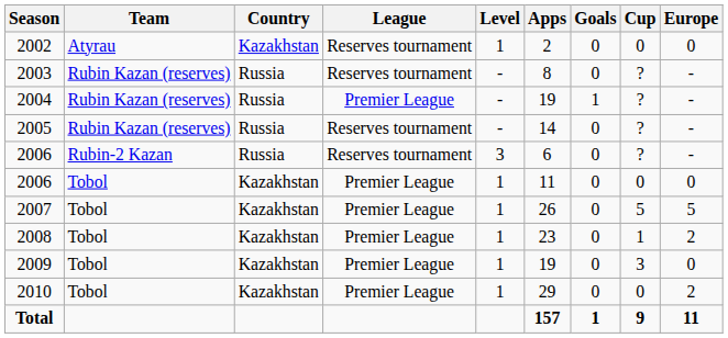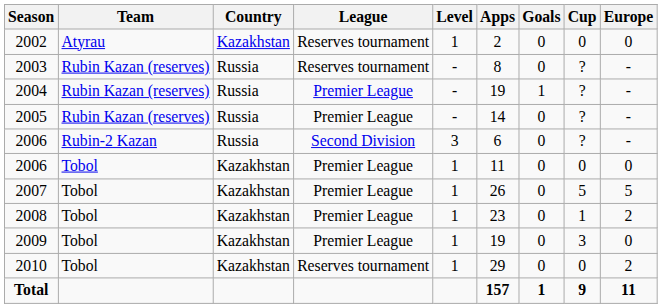 <table class="wikitable" style="text-align: center;">
 <tr>
 <th>Season</th>
 <th>Team</th>
 <th>Country</th>
 <th>League</th>
 <th>Level</th>
 <th>Apps</th>
 <th>Goals</th>
 <th>Cup</th>
 <th>Europe</th>
 </tr>
 <tr>
 <td>2002</td>
 <td align="left"><a href='#'>Atyrau</a></td>
 <td><a href='#'>Kazakhstan</a></td>
 <td>Reserves tournament</td>
 <td>1</td>
 <td>2</td>
 <td>0</td>
 <td>0</td>
 <td>0</td>
 </tr>
 <tr>
 <td>2003</td>
 <td align="left"><a href='#'>Rubin Kazan (reserves)</a></td>
 <td align="left">Russia</td>
 <td>Reserves tournament</td>
 <td>-</td>
 <td>8</td>
 <td>0</td>
 <td>?</td>
 <td>-</td>
 </tr>
 <tr>
 <td>2004</td>
 <td align="left"><a href='#'>Rubin Kazan (reserves)</a></td>
 <td align="left">Russia</td>
 <td><a href='#'>Premier League</a></td>
 <td>-</td>
 <td>19</td>
 <td>1</td>
 <td>?</td>
 <td>-</td>
 </tr>
 <tr>
 <td>2005</td>
 <td align="left"><a href='#'>Rubin Kazan (reserves)</a></td>
 <td align="left">Russia</td>
-<td>Reserves tournament</td>
+<td>Premier League</td>
 <td>-</td>
 <td>14</td>
 <td>0</td>
 <td>?</td>
 <td>-</td>
 </tr>
 <tr>
 <td>2006</td>
 <td align="left"><a href='#'>Rubin-2 Kazan</a></td>
 <td align="left">Russia</td>
-<td>Reserves tournament</td>
+<td><a href='#'>Second Division</a></td>
 <td>3</td>
 <td>6</td>
 <td>0</td>
 <td>?</td>
 <td>-</td>
 </tr>
 <tr>
 <td>2006</td>
 <td align="left"><a href='#'>Tobol</a></td>
 <td>Kazakhstan</td>
 <td>Premier League</td>
 <td>1</td>
 <td>11</td>
 <td>0</td>
 <td>0</td>
 <td>0</td>
 </tr>
 <tr>
 <td>2007</td>
 <td align="left">Tobol</td>
 <td>Kazakhstan</td>
 <td>Premier League</td>
 <td>1</td>
 <td>26</td>
 <td>0</td>
 <td>5</td>
 <td>5</td>
 </tr>
 <tr>
 <td>2008</td>
 <td align="left">Tobol</td>
 <td>Kazakhstan</td>
 <td>Premier League</td>
 <td>1</td>
 <td>23</td>
 <td>0</td>
 <td>1</td>
 <td>2</td>
 </tr>
 <tr>
 <td>2009</td>
 <td align="left">Tobol</td>
 <td>Kazakhstan</td>
 <td>Premier League</td>
 <td>1</td>
 <td>19</td>
 <td>0</td>
 <td>3</td>
 <td>0</td>
 </tr>
 <tr>
 <td>2010</td>
 <td align="left">Tobol</td>
 <td>Kazakhstan</td>
-<td>Premier League</td>
+<td>Reserves tournament</td>
 <td>1</td>
 <td>29</td>
 <td>0</td>
 <td>0</td>
 <td>2</td>
 </tr>
 <tr>
 <td><strong>Total</strong></td>
 <td></td>
 <td></td>
 <td></td>
 <td></td>
 <td><strong>157</strong></td>
 <td><strong>1</strong></td>
 <td><strong>9</strong></td>
 <td><strong>11</strong></td>
 </tr>
 </table>
